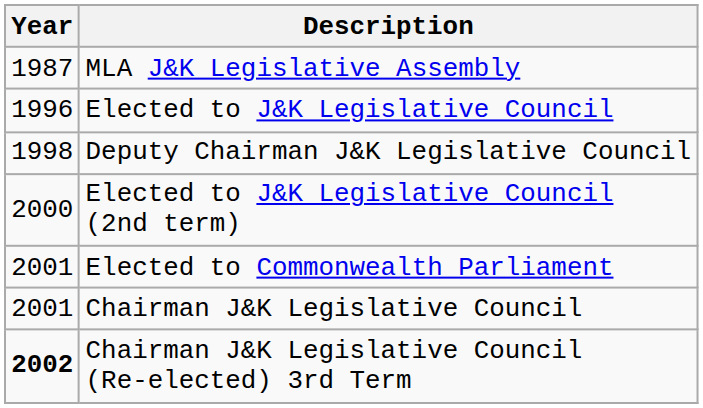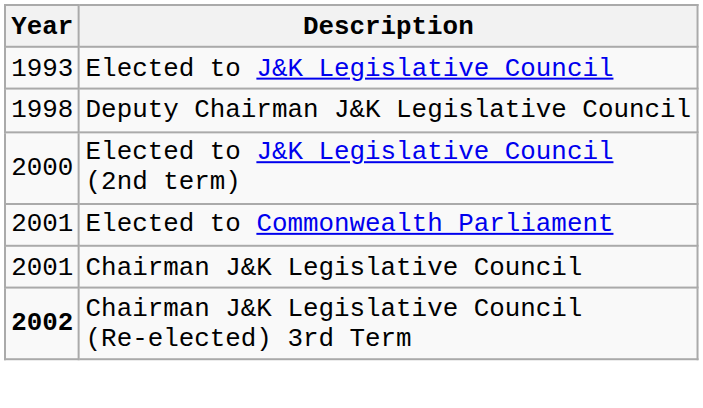 <table class="wikitable">
 <tr>
 <th>Year</th>
 <th>Description</th>
 </tr>
 <tr>
-<td>1987</td>
-<td>MLA <a href='#'>J&K Legislative Assembly</a></td>
-</tr>
-<tr>
-<td>1996</td>
+<td>1993</td>
 <td>Elected to <a href='#'>J&K Legislative Council</a></td>
 </tr>
 <tr>
 <td>1998</td>
 <td>Deputy Chairman J&K Legislative Council</td>
 </tr>
 <tr>
 <td>2000</td>
 <td>Elected to <a href='#'>J&K Legislative Council</a><br>(2nd term)</td>
 </tr>
 <tr>
 <td>2001</td>
 <td>Elected to <a href='#'>Commonwealth Parliament</a></td>
 </tr>
 <tr>
 <td>2001</td>
 <td>Chairman J&K Legislative Council</td>
 </tr>
 <tr>
 <td><strong>2002</strong></td>
 <td>Chairman J&K Legislative Council<br>(Re-elected) 3rd Term</td>
 </tr>
 </table>
